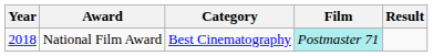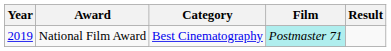 <table class="wikitable" style="font-size: 95%;">
 <tr>
 <th>Year</th>
 <th>Award</th>
 <th>Category</th>
 <th>Film</th>
 <th>Result</th>
 </tr>
 <tr>
-<td><a href='#'>2018</a></td>
+<td><a href='#'>2019</a></td>
 <td>National Film Award</td>
 <td><a href='#'>Best Cinematography</a></td>
 <td style="background: paleturquoise;"><em>Postmaster 71</em></td>
 <td></td>
 </tr>
 </table>
